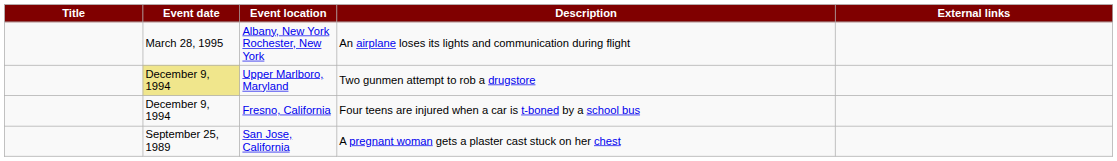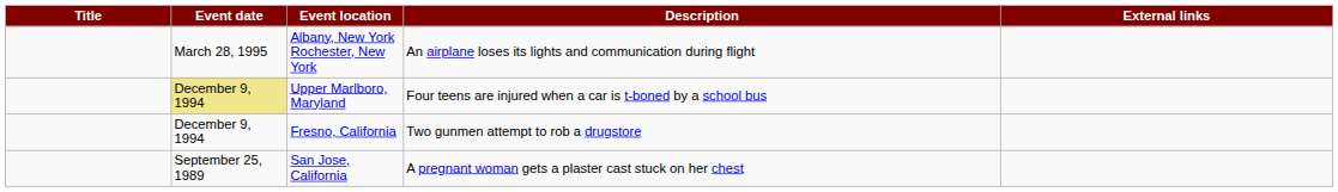 <table class="wikitable" style="width: 100%;">
 <tr>
 <th style="background: #800000; color: #FFFFFF; width: 10%;">Title</th>
 <th style="background: #800000; color: #FFFFFF; width: 7%;">Event date</th>
 <th style="background: #800000; color: #FFFFFF; width: 7%;">Event location</th>
 <th style="background: #800000; color: #FFFFFF; width: 36%;">Description</th>
 <th style="background: #800000; color: #FFFFFF; width: 20%;">External links</th>
 </tr>
 <tr>
 <td></td>
 <td>March 28, 1995</td>
 <td><a href='#'>Albany, New York</a><br><a href='#'>Rochester, New York</a></td>
 <td>An <a href='#'>airplane</a> loses its lights and communication during flight</td>
 <td></td>
 </tr>
 <tr>
 <td></td>
 <td style="background: khaki;">December 9, 1994</td>
 <td><a href='#'>Upper Marlboro, Maryland</a></td>
-<td>Two gunmen attempt to rob a <a href='#'>drugstore</a></td>
+<td>Four teens are injured when a car is <a href='#'>t-boned</a> by a <a href='#'>school bus</a></td>
 <td></td>
 </tr>
 <tr>
 <td></td>
 <td>December 9, 1994</td>
 <td><a href='#'>Fresno, California</a></td>
-<td>Four teens are injured when a car is <a href='#'>t-boned</a> by a <a href='#'>school bus</a></td>
+<td>Two gunmen attempt to rob a <a href='#'>drugstore</a></td>
 <td></td>
 </tr>
 <tr>
 <td></td>
 <td>September 25, 1989</td>
 <td><a href='#'>San Jose, California</a></td>
 <td>A <a href='#'>pregnant woman</a> gets a plaster cast stuck on her <a href='#'>chest</a></td>
 <td></td>
 </tr>
 </table>
